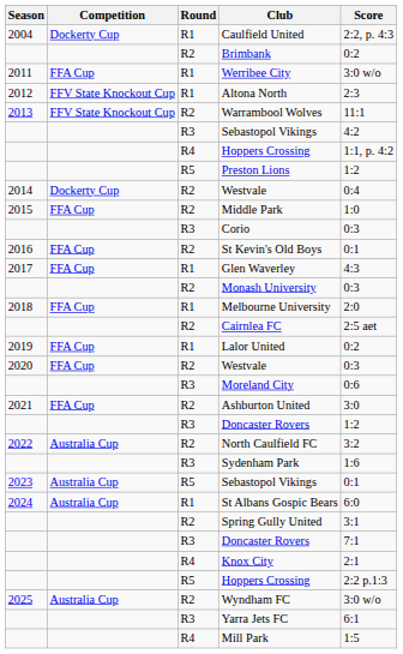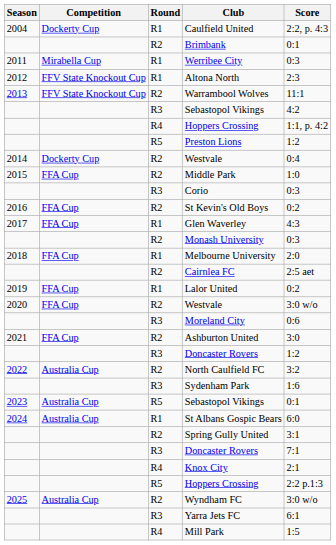 <table class="wikitable">
 <tr>
 <th>Season</th>
 <th>Competition</th>
 <th>Round</th>
 <th>Club</th>
 <th>Score</th>
 </tr>
 <tr>
 <td Dockert Cup 2004>2004</td>
 <td><a href='#'>Dockerty Cup</a></td>
 <td>R1</td>
 <td>Caulfield United</td>
 <td>2:2, p. 4:3</td>
 </tr>
 <tr>
 <td></td>
 <td></td>
 <td>R2</td>
 <td><a href='#'>Brimbank</a></td>
-<td>0:2</td>
+<td>0:1</td>
 </tr>
 <tr>
 <td Dockert Cup 2011>2011</td>
-<td><a href='#'>FFA Cup</a></td>
+<td><a href='#'>Mirabella Cup</a></td>
 <td>R1</td>
 <td><a href='#'>Werribee City</a></td>
-<td>3:0 w/o</td>
+<td>0:3</td>
 </tr>
 <tr>
 <td Dockert Cup 2012>2012</td>
 <td><a href='#'>FFV State Knockout Cup</a></td>
 <td>R1</td>
 <td>Altona North</td>
 <td>2:3</td>
 </tr>
 <tr>
 <td><a href='#'>2013</a></td>
 <td><a href='#'>FFV State Knockout Cup</a></td>
 <td>R2</td>
 <td>Warrambool Wolves</td>
 <td>11:1</td>
 </tr>
 <tr>
 <td></td>
 <td></td>
 <td>R3</td>
 <td>Sebastopol Vikings</td>
 <td>4:2</td>
 </tr>
 <tr>
 <td></td>
 <td></td>
 <td>R4</td>
 <td><a href='#'>Hoppers Crossing</a></td>
 <td>1:1, p. 4:2</td>
 </tr>
 <tr>
 <td></td>
 <td></td>
 <td>R5</td>
 <td><a href='#'>Preston Lions</a></td>
 <td>1:2</td>
 </tr>
 <tr>
 <td Dockert Cup 2014>2014</td>
 <td><a href='#'>Dockerty Cup</a></td>
 <td>R2</td>
 <td>Westvale</td>
 <td>0:4</td>
 </tr>
 <tr>
 <td FFA Cup 2015>2015</td>
 <td><a href='#'>FFA Cup</a></td>
 <td>R2</td>
 <td>Middle Park</td>
 <td>1:0</td>
 </tr>
 <tr>
 <td></td>
 <td></td>
 <td>R3</td>
 <td>Corio</td>
 <td>0:3</td>
 </tr>
 <tr>
 <td FFA Cup 2016>2016</td>
 <td><a href='#'>FFA Cup</a></td>
 <td>R2</td>
 <td>St Kevin's Old Boys</td>
-<td>0:1</td>
+<td>0:2</td>
 </tr>
 <tr>
 <td FFA Cup 2017>2017</td>
 <td><a href='#'>FFA Cup</a></td>
 <td>R1</td>
 <td>Glen Waverley</td>
 <td>4:3</td>
 </tr>
 <tr>
 <td></td>
 <td></td>
 <td>R2</td>
 <td><a href='#'>Monash University</a></td>
 <td>0:3</td>
 </tr>
 <tr>
 <td FFA Cup 2018>2018</td>
 <td><a href='#'>FFA Cup</a></td>
 <td>R1</td>
 <td>Melbourne University</td>
 <td>2:0</td>
 </tr>
 <tr>
 <td></td>
 <td></td>
 <td>R2</td>
 <td><a href='#'>Cairnlea FC</a></td>
 <td>2:5 aet</td>
 </tr>
 <tr>
 <td FFA Cup 2019>2019</td>
 <td><a href='#'>FFA Cup</a></td>
 <td>R1</td>
 <td>Lalor United</td>
 <td>0:2</td>
 </tr>
 <tr>
 <td FFA Cup 2020>2020</td>
 <td><a href='#'>FFA Cup</a></td>
 <td>R2</td>
 <td>Westvale</td>
-<td>0:3</td>
+<td>3:0 w/o</td>
 </tr>
 <tr>
 <td></td>
 <td></td>
 <td>R3</td>
 <td><a href='#'>Moreland City</a></td>
 <td>0:6</td>
 </tr>
 <tr>
 <td FFA Cup 2021>2021</td>
 <td><a href='#'>FFA Cup</a></td>
 <td>R2</td>
 <td>Ashburton United</td>
 <td>3:0</td>
 </tr>
 <tr>
 <td></td>
 <td></td>
 <td>R3</td>
 <td><a href='#'>Doncaster Rovers</a></td>
 <td>1:2</td>
 </tr>
 <tr>
 <td><a href='#'>2022</a></td>
 <td><a href='#'>Australia Cup</a></td>
 <td>R2</td>
 <td>North Caulfield FC</td>
 <td>3:2</td>
 </tr>
 <tr>
 <td></td>
 <td></td>
 <td>R3</td>
 <td>Sydenham Park</td>
 <td>1:6</td>
 </tr>
 <tr>
 <td><a href='#'>2023</a></td>
 <td><a href='#'>Australia Cup</a></td>
 <td>R5</td>
 <td>Sebastopol Vikings</td>
 <td>0:1</td>
 </tr>
 <tr>
 <td><a href='#'>2024</a></td>
 <td><a href='#'>Australia Cup</a></td>
 <td>R1</td>
 <td>St Albans Gospic Bears</td>
 <td>6:0</td>
 </tr>
 <tr>
 <td></td>
 <td></td>
 <td>R2</td>
 <td>Spring Gully United</td>
 <td>3:1</td>
 </tr>
 <tr>
 <td></td>
 <td></td>
 <td>R3</td>
 <td><a href='#'>Doncaster Rovers</a></td>
 <td>7:1</td>
 </tr>
 <tr>
 <td></td>
 <td></td>
 <td>R4</td>
 <td><a href='#'>Knox City</a></td>
 <td>2:1</td>
 </tr>
 <tr>
 <td></td>
 <td></td>
 <td>R5</td>
 <td><a href='#'>Hoppers Crossing</a></td>
 <td>2:2 p.1:3</td>
 </tr>
 <tr>
 <td><a href='#'>2025</a></td>
 <td><a href='#'>Australia Cup</a></td>
 <td>R2</td>
 <td>Wyndham FC</td>
 <td>3:0 w/o</td>
 </tr>
 <tr>
 <td></td>
 <td></td>
 <td>R3</td>
 <td>Yarra Jets FC</td>
 <td>6:1</td>
 </tr>
 <tr>
 <td></td>
 <td></td>
 <td>R4</td>
 <td>Mill Park</td>
 <td>1:5</td>
 </tr>
 </table>
